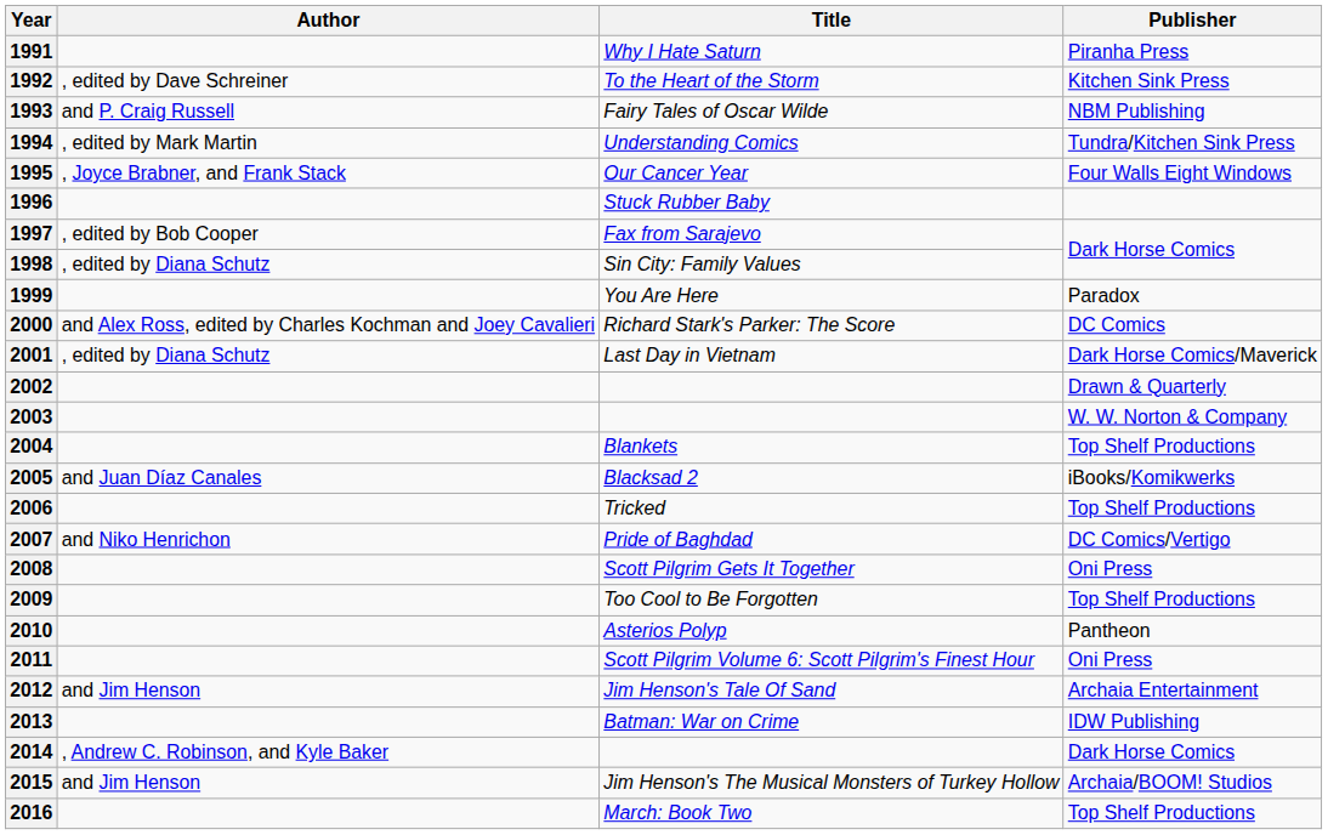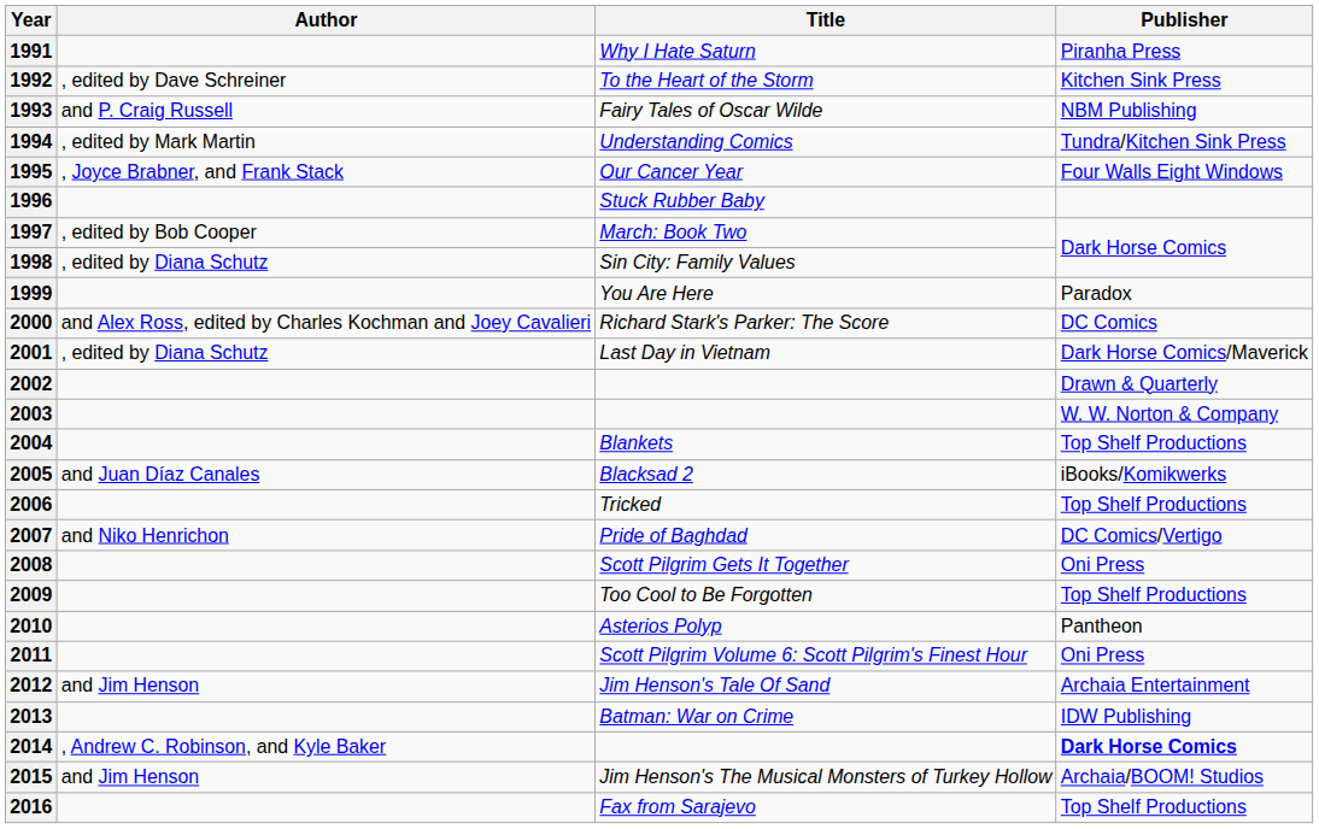 <table class="wikitable sortable mw-collapsible">
 <tr>
 <th>Year</th>
 <th>Author</th>
 <th>Title</th>
 <th>Publisher</th>
 </tr>
 <tr>
 <th>1991</th>
 <td></td>
 <td><em><a href='#'>Why I Hate Saturn</a></em></td>
 <td><a href='#'>Piranha Press</a></td>
 </tr>
 <tr>
 <th>1992</th>
 <td>, edited by Dave Schreiner</td>
 <td><em><a href='#'>To the Heart of the Storm</a></em></td>
 <td><a href='#'>Kitchen Sink Press</a></td>
 </tr>
 <tr>
 <th>1993</th>
 <td> and <a href='#'>P. Craig Russell</a></td>
 <td><em>Fairy Tales of Oscar Wilde</em></td>
 <td><a href='#'>NBM Publishing</a></td>
 </tr>
 <tr>
 <th>1994</th>
 <td>, edited by Mark Martin</td>
 <td><em><a href='#'>Understanding Comics</a></em></td>
 <td><a href='#'>Tundra</a>/<a href='#'>Kitchen Sink Press</a></td>
 </tr>
 <tr>
 <th>1995</th>
 <td>, <a href='#'>Joyce Brabner</a>, and <a href='#'>Frank Stack</a></td>
 <td><em><a href='#'>Our Cancer Year</a></em></td>
 <td><a href='#'>Four Walls Eight Windows</a></td>
 </tr>
 <tr>
 <th>1996</th>
 <td></td>
 <td><em><a href='#'>Stuck Rubber Baby</a></em></td>
 <td></td>
 </tr>
 <tr>
 <th>1997</th>
 <td>, edited by Bob Cooper</td>
-<td><em><a href='#'>Fax from Sarajevo</a></em></td>
+<td><em><a href='#'>March: Book Two</a></em></td>
 <td rowspan="2"><a href='#'>Dark Horse Comics</a></td>
 </tr>
 <tr>
 <th>1998</th>
 <td>, edited by <a href='#'>Diana Schutz</a></td>
 <td><em>Sin City: Family Values</em></td>
 </tr>
 <tr>
 <th>1999</th>
 <td></td>
 <td><em>You Are Here</em></td>
 <td>Paradox</td>
 </tr>
 <tr>
 <th>2000</th>
 <td> and <a href='#'>Alex Ross</a>, edited by Charles Kochman and <a href='#'>Joey Cavalieri</a></td>
 <td><em>Richard Stark's Parker: The Score</em></td>
 <td><a href='#'>DC Comics</a></td>
 </tr>
 <tr>
 <th>2001</th>
 <td>, edited by <a href='#'>Diana Schutz</a></td>
 <td><em>Last Day in Vietnam</em></td>
 <td><a href='#'>Dark Horse Comics</a>/Maverick</td>
 </tr>
 <tr>
 <th>2002</th>
 <td></td>
 <td><em></em></td>
 <td><a href='#'>Drawn & Quarterly</a></td>
 </tr>
 <tr>
 <th>2003</th>
 <td></td>
 <td><em></em></td>
 <td><a href='#'>W. W. Norton & Company</a></td>
 </tr>
 <tr>
 <th>2004</th>
 <td></td>
 <td><em><a href='#'>Blankets</a></em></td>
 <td><a href='#'>Top Shelf Productions</a></td>
 </tr>
 <tr>
 <th>2005</th>
 <td> and <a href='#'>Juan Díaz Canales</a></td>
 <td><em><a href='#'>Blacksad 2</a></em></td>
 <td>iBooks/<a href='#'>Komikwerks</a></td>
 </tr>
 <tr>
 <th>2006</th>
 <td></td>
 <td><em>Tricked</em></td>
 <td><a href='#'>Top Shelf Productions</a></td>
 </tr>
 <tr>
 <th>2007</th>
 <td> and <a href='#'>Niko Henrichon</a></td>
 <td><em><a href='#'>Pride of Baghdad</a></em></td>
 <td><a href='#'>DC Comics</a>/<a href='#'>Vertigo</a></td>
 </tr>
 <tr>
 <th>2008</th>
 <td></td>
 <td><em><a href='#'>Scott Pilgrim Gets It Together</a></em></td>
 <td><a href='#'>Oni Press</a></td>
 </tr>
 <tr>
 <th>2009</th>
 <td></td>
 <td><em>Too Cool to Be Forgotten</em></td>
 <td><a href='#'>Top Shelf Productions</a></td>
 </tr>
 <tr>
 <th>2010</th>
 <td></td>
 <td><em><a href='#'>Asterios Polyp</a></em></td>
 <td>Pantheon</td>
 </tr>
 <tr>
 <th>2011</th>
 <td></td>
 <td><em><a href='#'>Scott Pilgrim Volume 6: Scott Pilgrim's Finest Hour</a></em></td>
 <td><a href='#'>Oni Press</a></td>
 </tr>
 <tr>
 <th>2012</th>
 <td> and <a href='#'>Jim Henson</a></td>
 <td><em><a href='#'>Jim Henson's Tale Of Sand</a></em></td>
 <td><a href='#'>Archaia Entertainment</a></td>
 </tr>
 <tr>
 <th>2013</th>
 <td></td>
 <td><em><a href='#'>Batman: War on Crime</a></em></td>
 <td><a href='#'>IDW Publishing</a></td>
 </tr>
 <tr>
 <th>2014</th>
 <td>, <a href='#'>Andrew C. Robinson</a>, and <a href='#'>Kyle Baker</a></td>
 <td><em></em></td>
-<td><a href='#'>Dark Horse Comics</a></td>
+<td><strong><a href='#'>Dark Horse Comics</a></strong></td>
 </tr>
 <tr>
 <th>2015</th>
 <td> and <a href='#'>Jim Henson</a></td>
 <td><em>Jim Henson's The Musical Monsters of Turkey Hollow</em></td>
 <td><a href='#'>Archaia</a>/<a href='#'>BOOM! Studios</a></td>
 </tr>
 <tr>
 <th>2016</th>
 <td></td>
-<td><em><a href='#'>March: Book Two</a></em></td>
+<td><em><a href='#'>Fax from Sarajevo</a></em></td>
 <td><a href='#'>Top Shelf Productions</a></td>
 </tr>
 </table>
